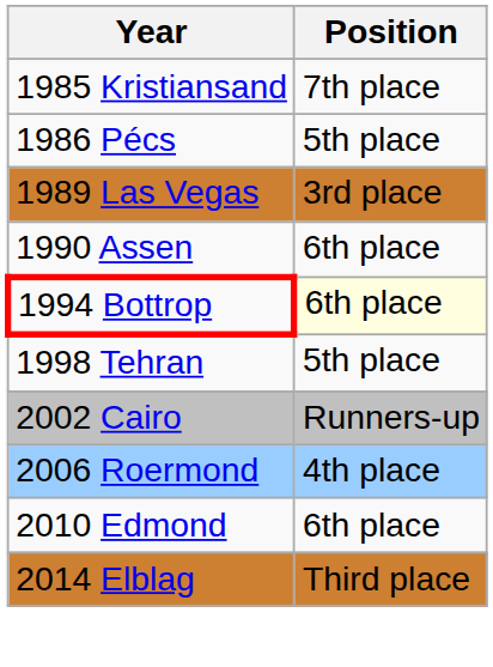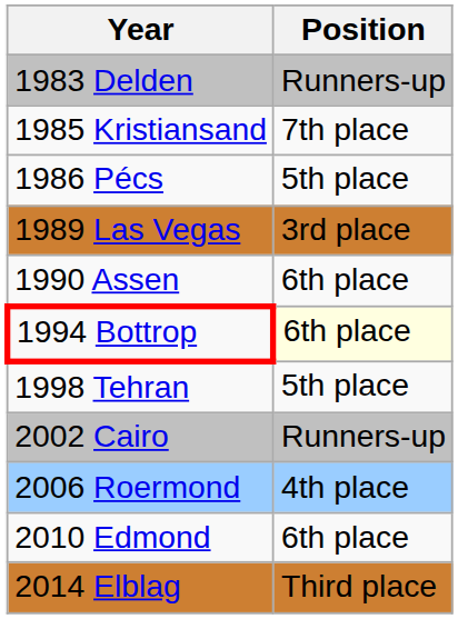 <table class="wikitable">
 <tr>
 <th>Year</th>
 <th>Position</th>
+</tr>
+<tr valign="top" bgcolor="silver">
+<td>1983 <a href='#'>Delden</a></td>
+<td>Runners-up</td>
 </tr>
 <tr valign="top">
 <td>1985 <a href='#'>Kristiansand</a></td>
 <td>7th place</td>
 </tr>
 <tr valign="top">
 <td>1986 <a href='#'>Pécs</a></td>
 <td>5th place</td>
 </tr>
 <tr valign="top" bgcolor="#cd7f32">
 <td>1989 <a href='#'>Las Vegas</a></td>
 <td>3rd place</td>
 </tr>
 <tr valign="top">
 <td>1990 <a href='#'>Assen</a></td>
 <td>6th place</td>
 </tr>
 <tr valign="top">
 <td style="border: 3px solid red">1994 <a href='#'>Bottrop</a></td>
 <td style="background: lightyellow;">6th place</td>
 </tr>
 <tr valign="top">
 <td>1998 <a href='#'>Tehran</a></td>
 <td>5th place</td>
 </tr>
 <tr valign="top" bgcolor="silver">
 <td>2002 <a href='#'>Cairo</a></td>
 <td>Runners-up</td>
 </tr>
 <tr bgcolor="9acdff">
 <td>2006 <a href='#'>Roermond</a></td>
 <td>4th place</td>
 </tr>
 <tr>
 <td>2010 <a href='#'>Edmond</a></td>
 <td>6th place</td>
 </tr>
 <tr valign="top" bgcolor="#cd7f32">
 <td>2014 <a href='#'>Elblag</a></td>
 <td>Third place</td>
 </tr>
 </table>
